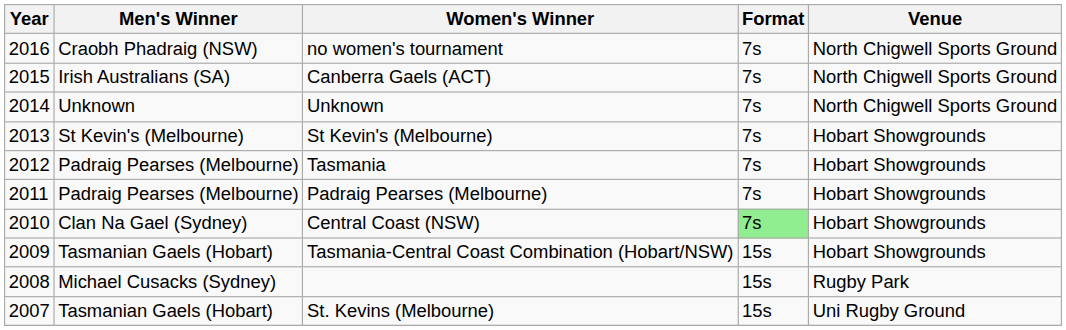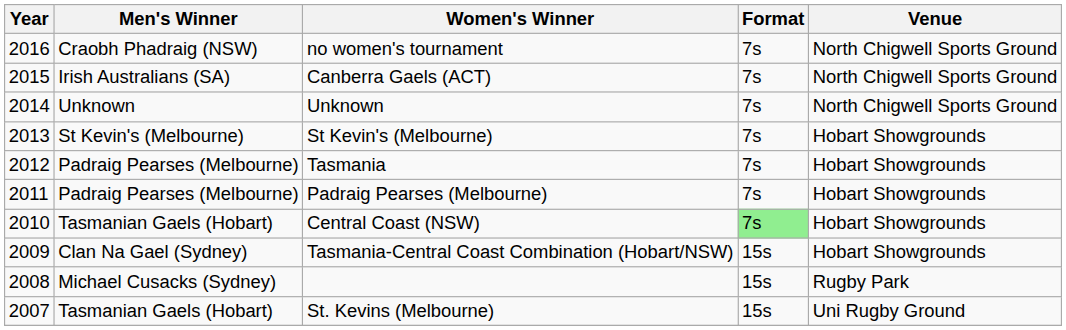 <table class="wikitable">
 <tr>
 <th>Year</th>
 <th>Men's Winner</th>
 <th>Women's Winner</th>
 <th>Format</th>
 <th>Venue</th>
 </tr>
 <tr>
 <td>2016</td>
 <td>Craobh Phadraig (NSW)</td>
 <td>no women's tournament</td>
 <td>7s</td>
 <td>North Chigwell Sports Ground</td>
 </tr>
 <tr>
 <td>2015</td>
 <td>Irish Australians (SA)</td>
 <td>Canberra Gaels (ACT)</td>
 <td>7s</td>
 <td>North Chigwell Sports Ground</td>
 </tr>
 <tr>
 <td>2014</td>
 <td>Unknown</td>
 <td>Unknown</td>
 <td>7s</td>
 <td>North Chigwell Sports Ground</td>
 </tr>
 <tr>
 <td>2013</td>
 <td>St Kevin's (Melbourne)</td>
 <td>St Kevin's (Melbourne)</td>
 <td>7s</td>
 <td>Hobart Showgrounds</td>
 </tr>
 <tr>
 <td>2012</td>
 <td>Padraig Pearses (Melbourne)</td>
 <td>Tasmania</td>
 <td>7s</td>
 <td>Hobart Showgrounds</td>
 </tr>
 <tr>
 <td>2011</td>
 <td>Padraig Pearses (Melbourne)</td>
 <td>Padraig Pearses (Melbourne)</td>
 <td>7s</td>
 <td>Hobart Showgrounds</td>
 </tr>
 <tr>
 <td>2010</td>
-<td>Clan Na Gael (Sydney)</td>
+<td>Tasmanian Gaels (Hobart)</td>
 <td>Central Coast (NSW)</td>
 <td style="background: lightgreen;">7s</td>
 <td>Hobart Showgrounds</td>
 </tr>
 <tr>
 <td>2009</td>
-<td>Tasmanian Gaels (Hobart)</td>
+<td>Clan Na Gael (Sydney)</td>
 <td>Tasmania-Central Coast Combination (Hobart/NSW)</td>
 <td>15s</td>
 <td>Hobart Showgrounds</td>
 </tr>
 <tr>
 <td>2008</td>
 <td>Michael Cusacks (Sydney)</td>
 <td></td>
 <td>15s</td>
 <td>Rugby Park</td>
 </tr>
 <tr>
 <td>2007</td>
 <td>Tasmanian Gaels (Hobart)</td>
 <td>St. Kevins (Melbourne)</td>
 <td>15s</td>
 <td>Uni Rugby Ground</td>
 </tr>
 <tr>
 </tr>
 </table>
